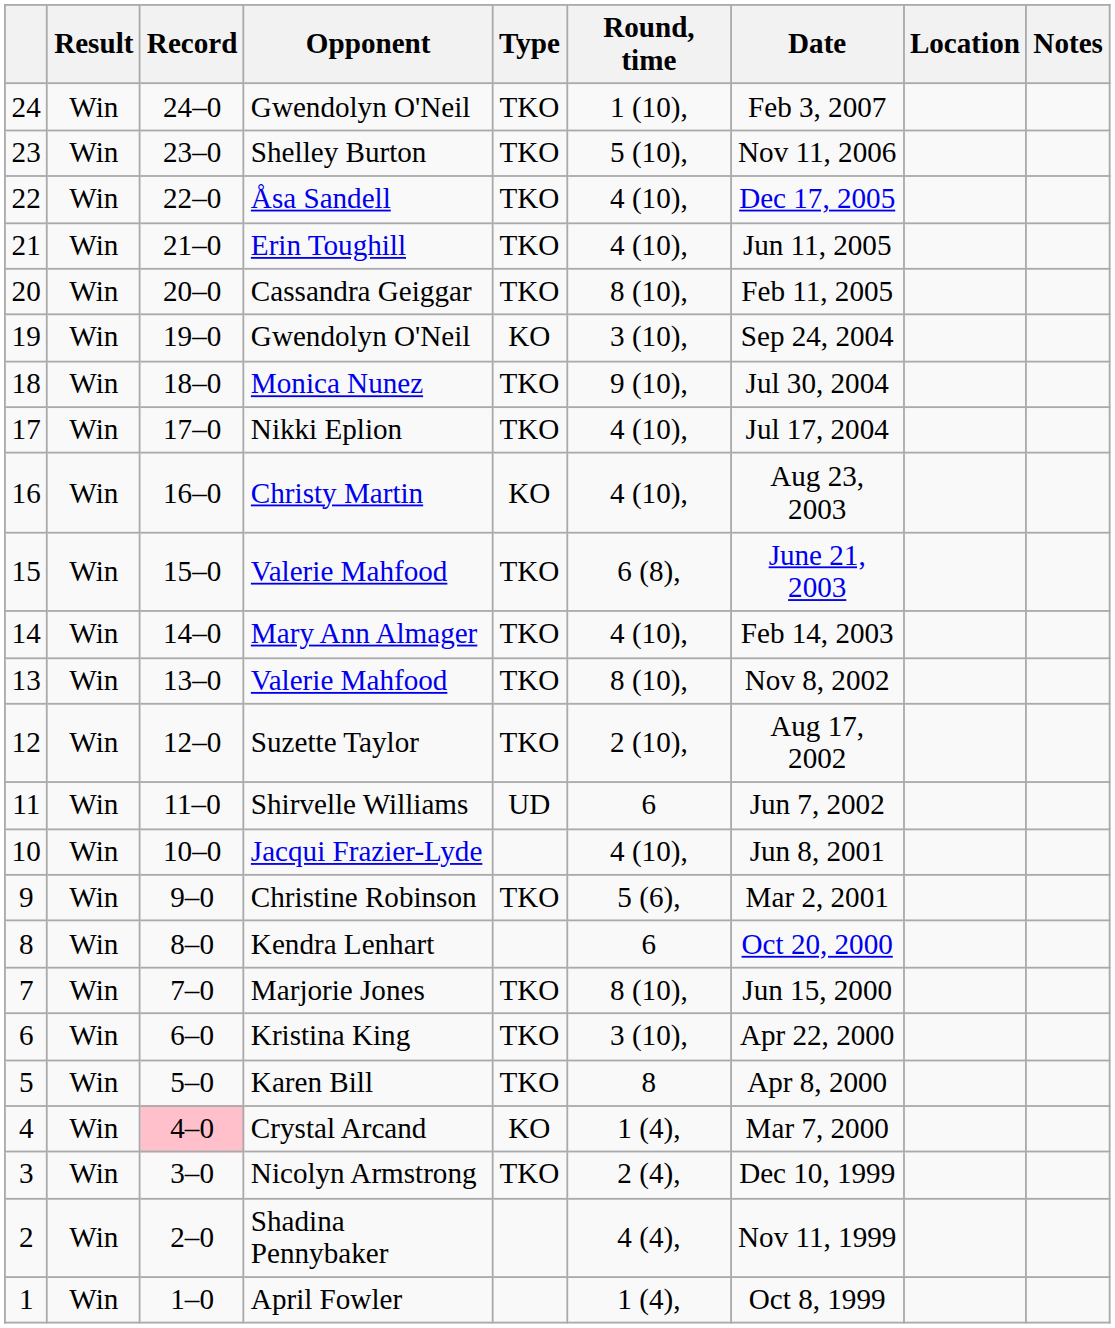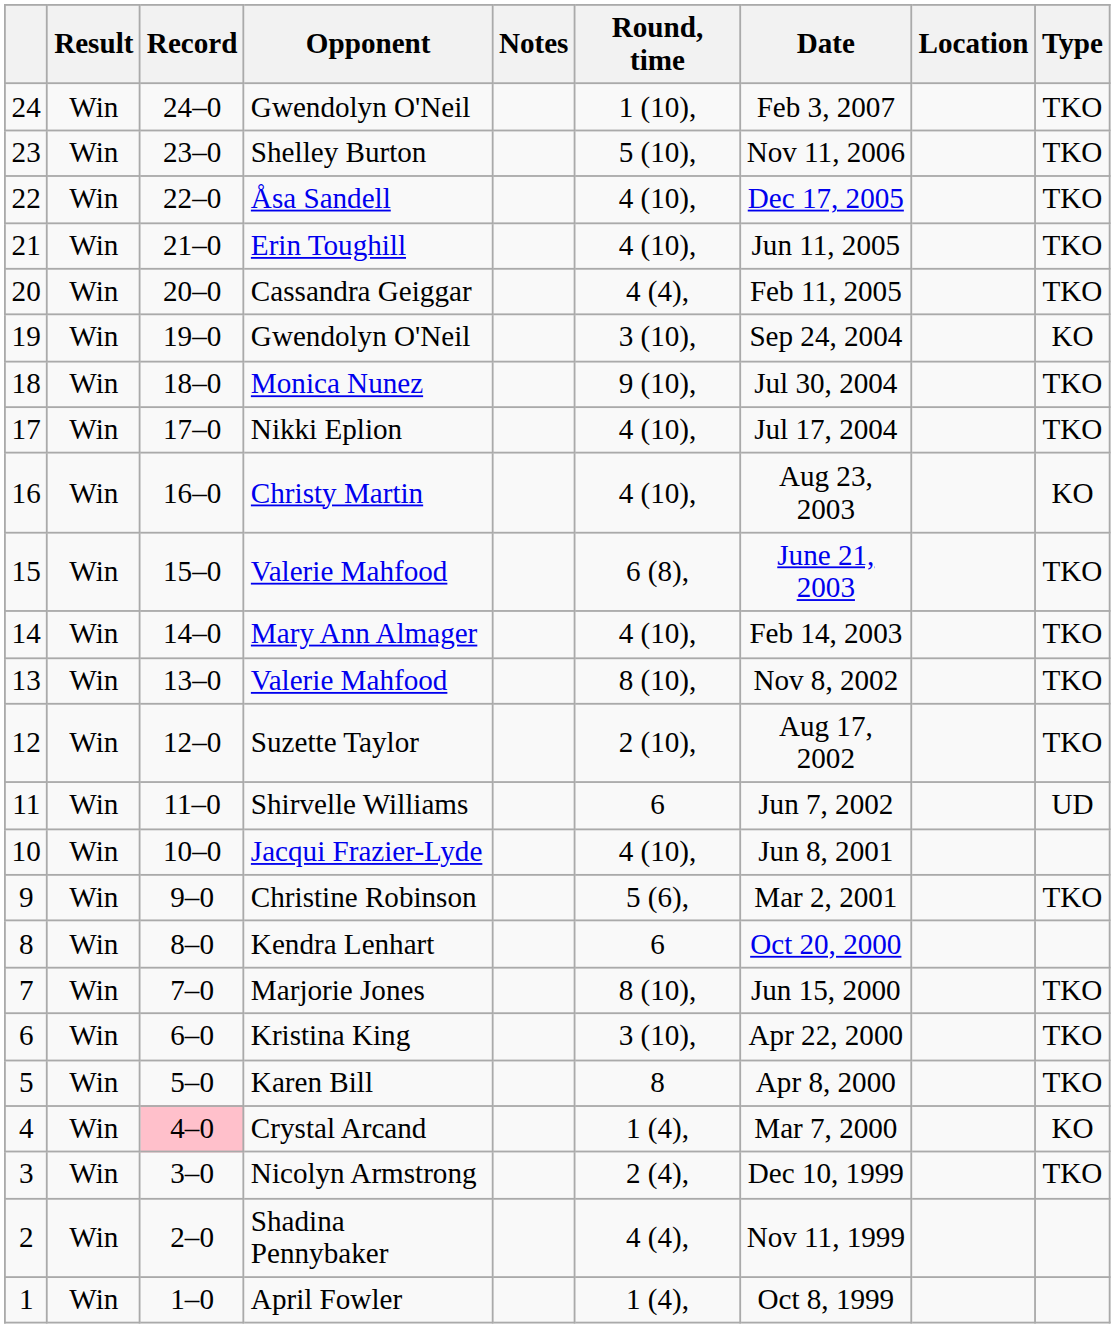 <table class="wikitable" style="text-align:center">
 <tr>
 <th></th>
 <th>Result</th>
 <th>Record</th>
 <th>Opponent</th>
-<th>Type</th>
+<th>Notes</th>
 <th>Round, time</th>
 <th>Date</th>
 <th>Location</th>
-<th>Notes</th>
+<th>Type</th>
 </tr>
 <tr>
 <td>24</td>
 <td>Win</td>
 <td>24–0</td>
 <td style="text-align:left;">Gwendolyn O'Neil</td>
-<td>TKO</td>
+<td style="text-align:left;"></td>
 <td>1 (10), </td>
 <td>Feb 3, 2007</td>
 <td style="text-align:left;"></td>
-<td style="text-align:left;"></td>
+<td>TKO</td>
 </tr>
 <tr>
 <td>23</td>
 <td>Win</td>
 <td>23–0</td>
 <td style="text-align:left;">Shelley Burton</td>
-<td>TKO</td>
+<td style="text-align:left;"></td>
 <td>5 (10), </td>
 <td>Nov 11, 2006</td>
 <td style="text-align:left;"></td>
-<td style="text-align:left;"></td>
+<td>TKO</td>
 </tr>
 <tr>
 <td>22</td>
 <td>Win</td>
 <td>22–0</td>
 <td style="text-align:left;"><a href='#'>Åsa Sandell</a></td>
-<td>TKO</td>
+<td></td>
 <td>4 (10), </td>
 <td><a href='#'>Dec 17, 2005</a></td>
 <td style="text-align:left;"></td>
-<td></td>
+<td>TKO</td>
 </tr>
 <tr>
 <td>21</td>
 <td>Win</td>
 <td>21–0</td>
 <td style="text-align:left;"><a href='#'>Erin Toughill</a></td>
-<td>TKO</td>
+<td style="text-align:left;"></td>
 <td>4 (10), </td>
 <td>Jun 11, 2005</td>
 <td style="text-align:left;"></td>
-<td style="text-align:left;"></td>
+<td>TKO</td>
 </tr>
 <tr>
 <td>20</td>
 <td>Win</td>
 <td>20–0</td>
 <td style="text-align:left;">Cassandra Geiggar</td>
-<td>TKO</td>
-<td>8 (10), </td>
+<td style="text-align:left;"></td>
+<td>4 (4), </td>
 <td>Feb 11, 2005</td>
 <td style="text-align:left;"></td>
-<td style="text-align:left;"></td>
+<td>TKO</td>
 </tr>
 <tr>
 <td>19</td>
 <td>Win</td>
 <td>19–0</td>
 <td style="text-align:left;">Gwendolyn O'Neil</td>
-<td>KO</td>
+<td style="text-align:left;"></td>
 <td>3 (10), </td>
 <td>Sep 24, 2004</td>
 <td style="text-align:left;"></td>
-<td style="text-align:left;"></td>
+<td>KO</td>
 </tr>
 <tr>
 <td>18</td>
 <td>Win</td>
 <td>18–0</td>
 <td style="text-align:left;"><a href='#'>Monica Nunez</a></td>
-<td>TKO</td>
+<td style="text-align:left;"></td>
 <td>9 (10), </td>
 <td>Jul 30, 2004</td>
 <td style="text-align:left;"></td>
-<td style="text-align:left;"></td>
+<td>TKO</td>
 </tr>
 <tr>
 <td>17</td>
 <td>Win</td>
 <td>17–0</td>
 <td style="text-align:left;">Nikki Eplion</td>
-<td>TKO</td>
+<td style="text-align:left;"></td>
 <td>4 (10), </td>
 <td>Jul 17, 2004</td>
 <td style="text-align:left;"></td>
-<td style="text-align:left;"></td>
+<td>TKO</td>
 </tr>
 <tr>
 <td>16</td>
 <td>Win</td>
 <td>16–0</td>
 <td style="text-align:left;"><a href='#'>Christy Martin</a></td>
-<td>KO</td>
+<td style="text-align:left;"></td>
 <td>4 (10), </td>
 <td>Aug 23, 2003</td>
 <td style="text-align:left;"></td>
-<td style="text-align:left;"></td>
+<td>KO</td>
 </tr>
 <tr>
 <td>15</td>
 <td>Win</td>
 <td>15–0</td>
 <td style="text-align:left;"><a href='#'>Valerie Mahfood</a></td>
-<td>TKO</td>
+<td></td>
 <td>6 (8), </td>
 <td><a href='#'>June 21, 2003</a></td>
 <td style="text-align:left;"></td>
-<td></td>
+<td>TKO</td>
 </tr>
 <tr>
 <td>14</td>
 <td>Win</td>
 <td>14–0</td>
 <td style="text-align:left;"><a href='#'>Mary Ann Almager</a></td>
-<td>TKO</td>
+<td style="text-align:left;"></td>
 <td>4 (10), </td>
 <td>Feb 14, 2003</td>
 <td style="text-align:left;"></td>
-<td style="text-align:left;"></td>
+<td>TKO</td>
 </tr>
 <tr>
 <td>13</td>
 <td>Win</td>
 <td>13–0</td>
 <td style="text-align:left;"><a href='#'>Valerie Mahfood</a></td>
-<td>TKO</td>
+<td style="text-align:left;"></td>
 <td>8 (10), </td>
 <td>Nov 8, 2002</td>
 <td style="text-align:left;"></td>
-<td style="text-align:left;"></td>
+<td>TKO</td>
 </tr>
 <tr>
 <td>12</td>
 <td>Win</td>
 <td>12–0</td>
 <td style="text-align:left;">Suzette Taylor</td>
-<td>TKO</td>
+<td style="text-align:left;"></td>
 <td>2 (10), </td>
 <td>Aug 17, 2002</td>
 <td style="text-align:left;"></td>
-<td style="text-align:left;"></td>
+<td>TKO</td>
 </tr>
 <tr>
 <td>11</td>
 <td>Win</td>
 <td>11–0</td>
 <td style="text-align:left;">Shirvelle Williams</td>
-<td>UD</td>
+<td></td>
 <td>6</td>
 <td>Jun 7, 2002</td>
 <td style="text-align:left;"></td>
-<td></td>
+<td>UD</td>
 </tr>
 <tr>
 <td>10</td>
 <td>Win</td>
 <td>10–0</td>
 <td style="text-align:left;"><a href='#'>Jacqui Frazier-Lyde</a></td>
 <td></td>
 <td>4 (10), </td>
 <td>Jun 8, 2001</td>
 <td style="text-align:left;"></td>
 <td></td>
 </tr>
 <tr>
 <td>9</td>
 <td>Win</td>
 <td>9–0</td>
 <td style="text-align:left;">Christine Robinson</td>
-<td>TKO</td>
+<td></td>
 <td>5 (6), </td>
 <td>Mar 2, 2001</td>
 <td style="text-align:left;"></td>
-<td></td>
+<td>TKO</td>
 </tr>
 <tr>
 <td>8</td>
 <td>Win</td>
 <td>8–0</td>
 <td style="text-align:left;">Kendra Lenhart</td>
 <td></td>
 <td>6</td>
 <td><a href='#'>Oct 20, 2000</a></td>
 <td style="text-align:left;"></td>
 <td></td>
 </tr>
 <tr>
 <td>7</td>
 <td>Win</td>
 <td>7–0</td>
 <td style="text-align:left;">Marjorie Jones</td>
-<td>TKO</td>
+<td></td>
 <td>8 (10), </td>
 <td>Jun 15, 2000</td>
 <td style="text-align:left;"></td>
-<td></td>
+<td>TKO</td>
 </tr>
 <tr>
 <td>6</td>
 <td>Win</td>
 <td>6–0</td>
 <td style="text-align:left;">Kristina King</td>
-<td>TKO</td>
+<td></td>
 <td>3 (10), </td>
 <td>Apr 22, 2000</td>
 <td style="text-align:left;"></td>
-<td></td>
+<td>TKO</td>
 </tr>
 <tr>
 <td>5</td>
 <td>Win</td>
 <td>5–0</td>
 <td style="text-align:left;">Karen Bill</td>
-<td>TKO</td>
+<td></td>
 <td>8</td>
 <td>Apr 8, 2000</td>
 <td style="text-align:left;"></td>
-<td></td>
+<td>TKO</td>
 </tr>
 <tr>
 <td>4</td>
 <td>Win</td>
 <td style="background: pink;">4–0</td>
 <td style="text-align:left;">Crystal Arcand</td>
-<td>KO</td>
+<td></td>
 <td>1 (4), </td>
 <td>Mar 7, 2000</td>
 <td style="text-align:left;"></td>
-<td></td>
+<td>KO</td>
 </tr>
 <tr>
 <td>3</td>
 <td>Win</td>
 <td>3–0</td>
 <td style="text-align:left;">Nicolyn Armstrong</td>
-<td>TKO</td>
+<td></td>
 <td>2 (4), </td>
 <td>Dec 10, 1999</td>
 <td style="text-align:left;"></td>
-<td></td>
+<td>TKO</td>
 </tr>
 <tr>
 <td>2</td>
 <td>Win</td>
 <td>2–0</td>
 <td style="text-align:left;">Shadina Pennybaker</td>
 <td></td>
 <td>4 (4), </td>
 <td>Nov 11, 1999</td>
 <td style="text-align:left;"></td>
 <td></td>
 </tr>
 <tr>
 <td>1</td>
 <td>Win</td>
 <td>1–0</td>
 <td style="text-align:left;">April Fowler</td>
 <td></td>
 <td>1 (4), </td>
 <td>Oct 8, 1999</td>
 <td style="text-align:left;"></td>
 <td></td>
 </tr>
 </table>
